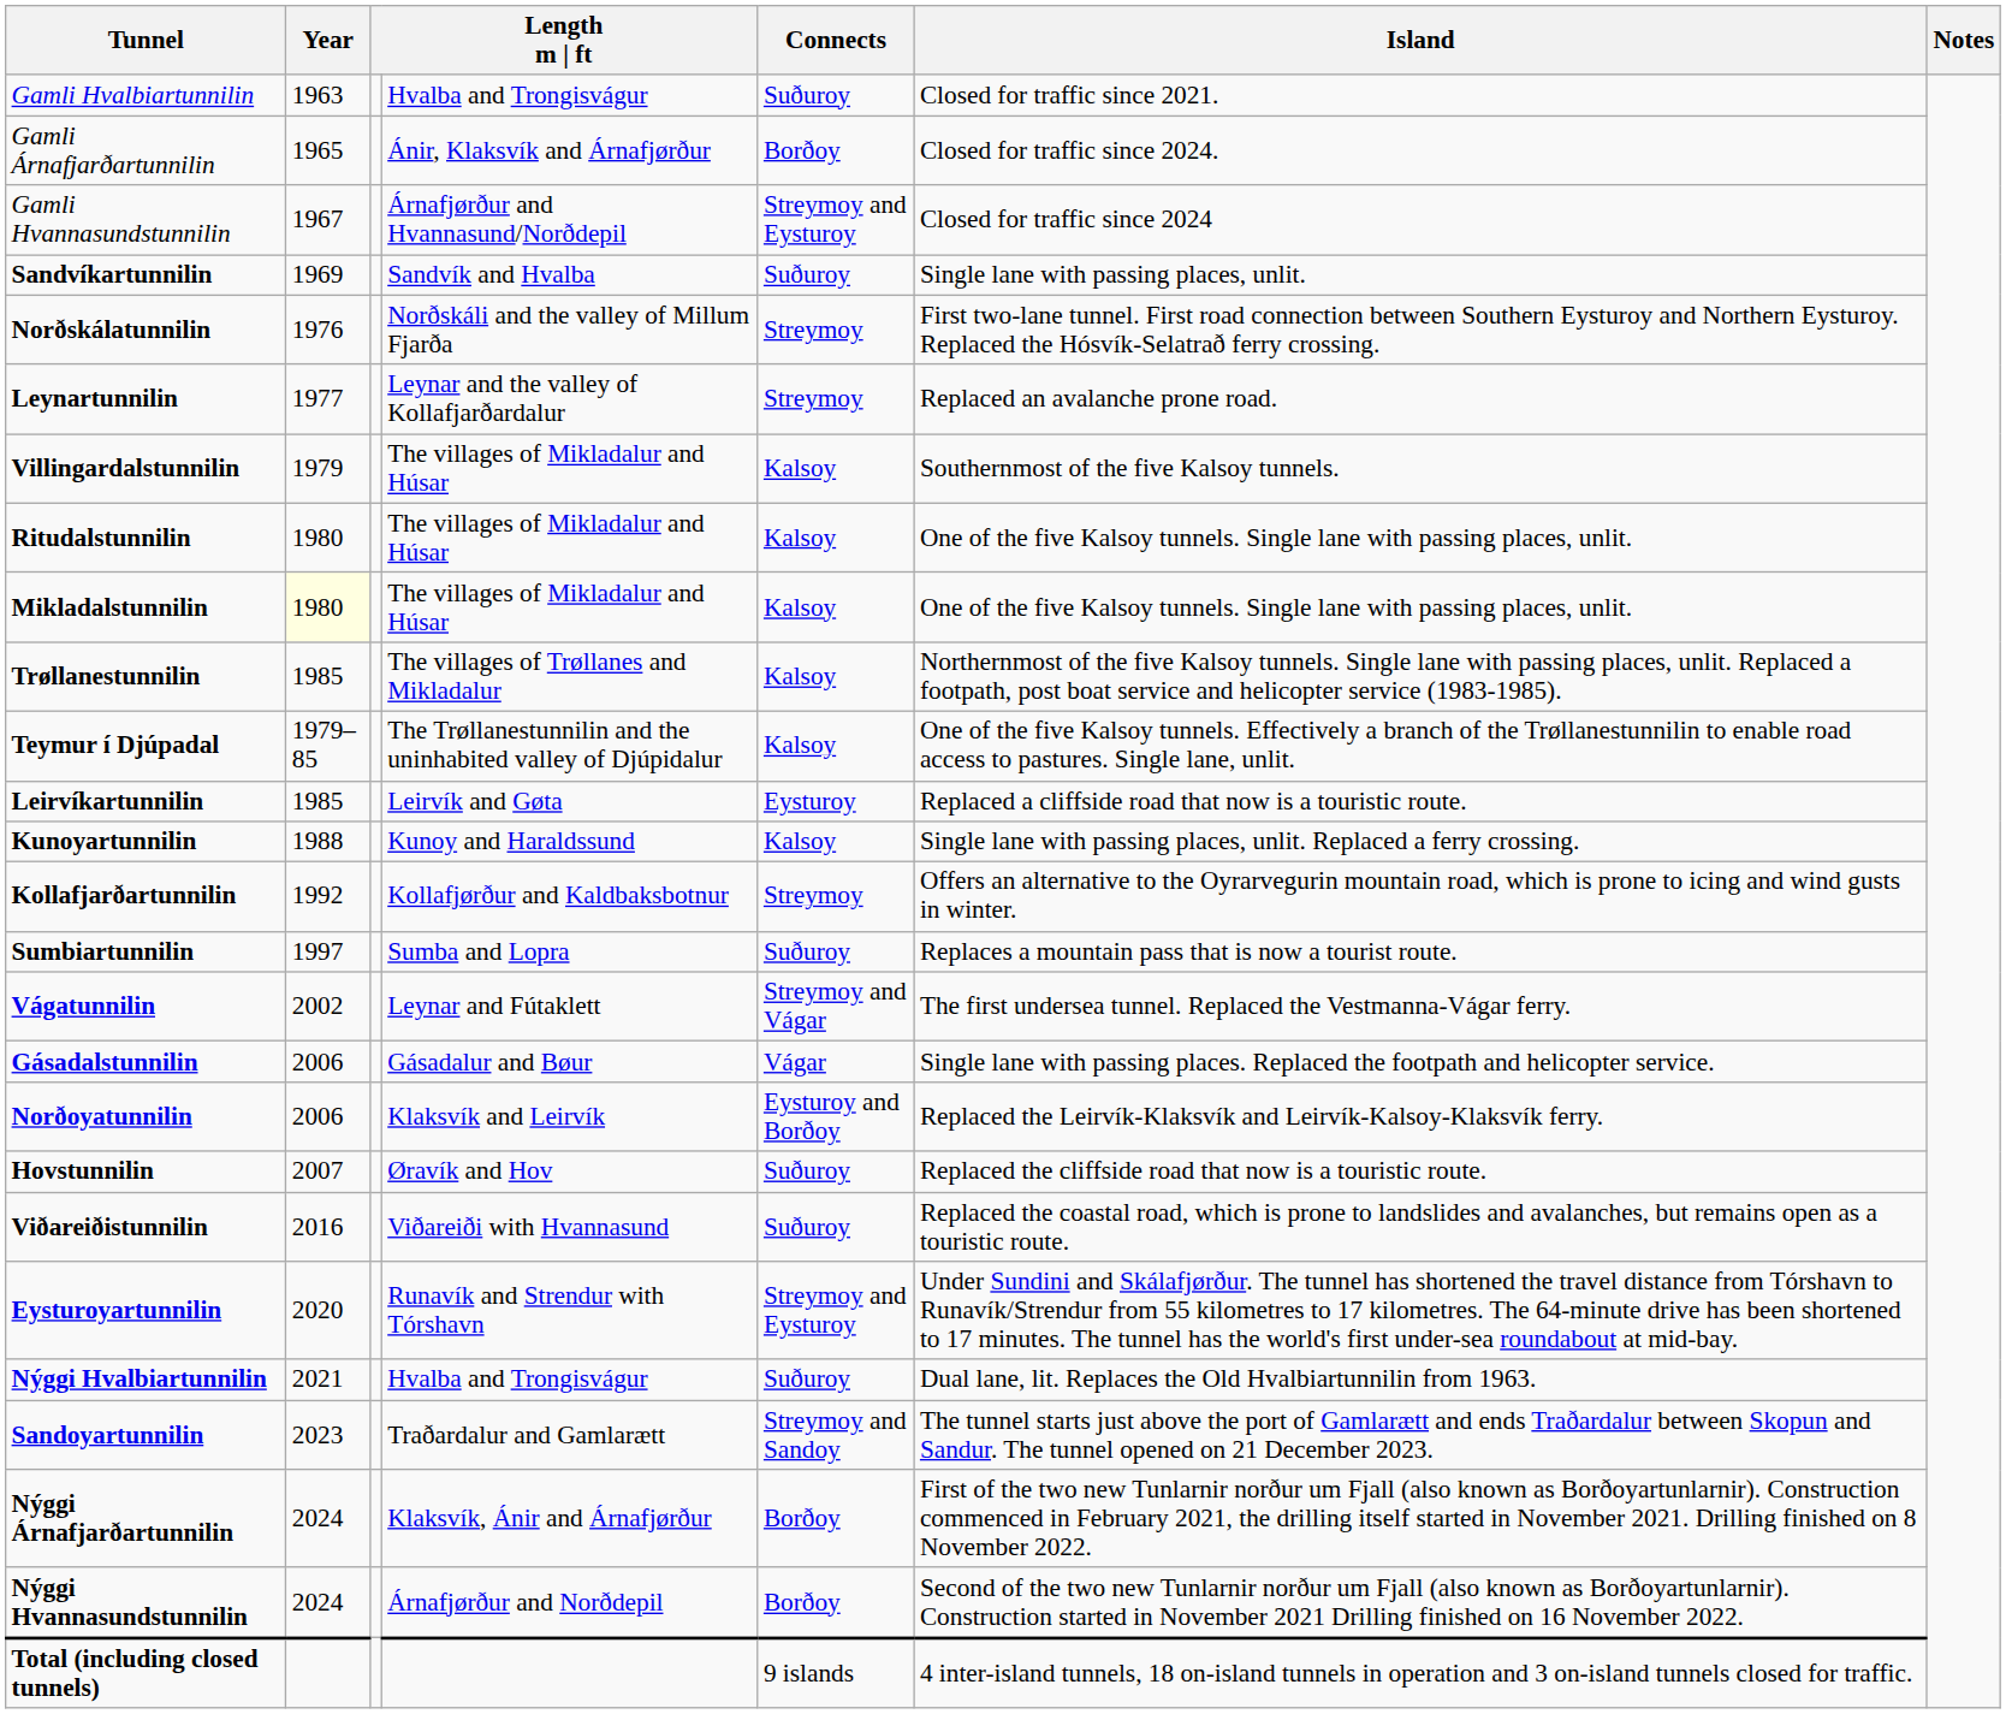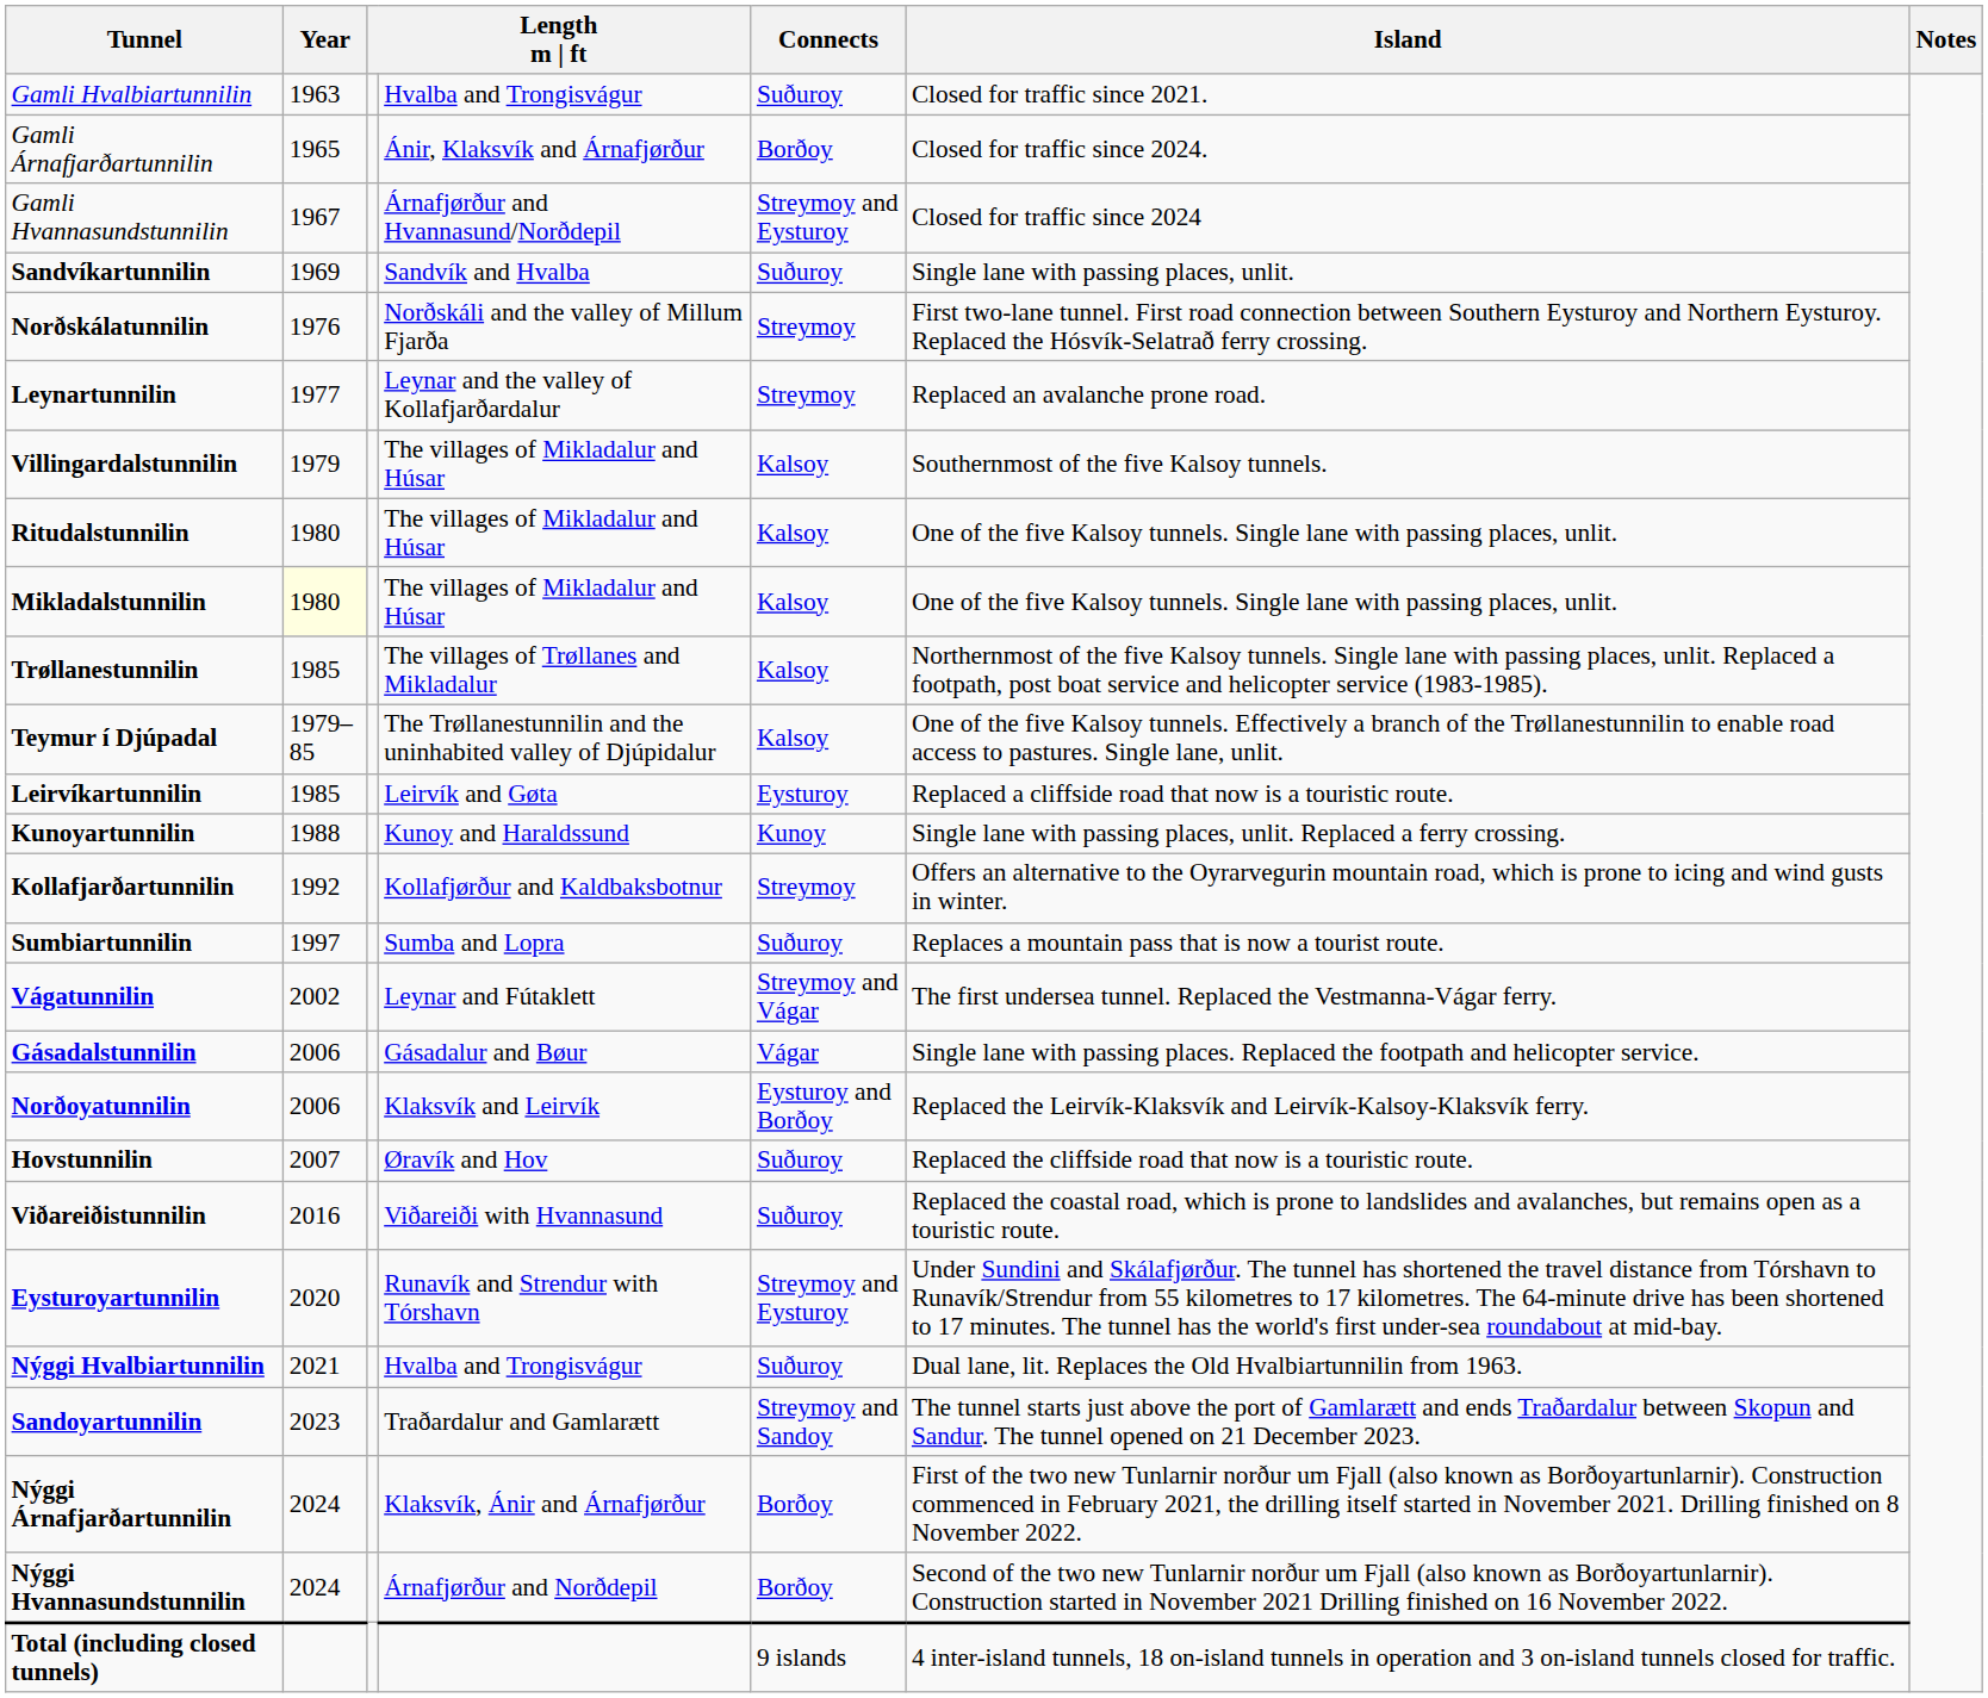 <table class="wikitable sortable sticky-header">
 <tr>
 <th>Tunnel</th>
 <th>Year</th>
 <th colspan="2">Length<br>m | ft</th>
 <th>Connects</th>
 <th>Island</th>
 <th class=unsortable>Notes</th>
 </tr>
 <tr>
 <td><em><a href='#'>Gamli Hvalbiartunnilin</a></em></td>
 <td>1963</td>
 <td></td>
 <td><a href='#'>Hvalba</a> and <a href='#'>Trongisvágur</a></td>
 <td><a href='#'>Suðuroy</a></td>
 <td>Closed for traffic since 2021.</td>
 </tr>
 <tr>
 <td><em>Gamli Árnafjarðartunnilin</em></td>
 <td>1965</td>
 <td></td>
 <td><a href='#'>Ánir</a>, <a href='#'>Klaksvík</a> and <a href='#'>Árnafjørður</a></td>
 <td><a href='#'>Borðoy</a></td>
 <td>Closed for traffic since 2024.</td>
 </tr>
 <tr>
 <td><em>Gamli Hvannasundstunnilin</em></td>
 <td>1967</td>
 <td></td>
 <td><a href='#'>Árnafjørður</a> and <a href='#'>Hvannasund</a>/<a href='#'>Norðdepil</a></td>
 <td><a href='#'>Streymoy</a> and <a href='#'>Eysturoy</a></td>
 <td>Closed for traffic since 2024</td>
 </tr>
 <tr>
 <td><strong>Sandvíkartunnilin</strong></td>
 <td>1969</td>
 <td></td>
 <td><a href='#'>Sandvík</a> and <a href='#'>Hvalba</a></td>
 <td><a href='#'>Suðuroy</a></td>
 <td>Single lane with passing places, unlit.</td>
 </tr>
 <tr>
 <td><strong>Norðskálatunnilin</strong></td>
 <td>1976</td>
 <td></td>
 <td><a href='#'>Norðskáli</a> and the valley of Millum Fjarða</td>
 <td><a href='#'>Streymoy</a></td>
 <td>First two-lane tunnel. First road connection between Southern Eysturoy and Northern Eysturoy. Replaced the Hósvík-Selatrað ferry crossing.</td>
 </tr>
 <tr>
 <td><strong>Leynartunnilin</strong></td>
 <td>1977</td>
 <td></td>
 <td><a href='#'>Leynar</a> and the valley of Kollafjarðardalur</td>
 <td><a href='#'>Streymoy</a></td>
 <td>Replaced an avalanche prone road.</td>
 </tr>
 <tr>
 <td><strong>Villingardalstunnilin</strong></td>
 <td>1979</td>
 <td></td>
 <td>The villages of <a href='#'>Mikladalur</a> and <a href='#'>Húsar</a></td>
 <td><a href='#'>Kalsoy</a></td>
 <td>Southernmost of the five Kalsoy tunnels.</td>
 </tr>
 <tr>
 <td><strong>Ritudalstunnilin</strong></td>
 <td>1980</td>
 <td></td>
 <td>The villages of <a href='#'>Mikladalur</a> and <a href='#'>Húsar</a></td>
 <td><a href='#'>Kalsoy</a></td>
 <td>One of the five Kalsoy tunnels. Single lane with passing places, unlit.</td>
 </tr>
 <tr>
 <td><strong>Mikladalstunnilin</strong></td>
 <td style="background: lightyellow;">1980</td>
 <td></td>
 <td>The villages of <a href='#'>Mikladalur</a> and <a href='#'>Húsar</a></td>
 <td><a href='#'>Kalsoy</a></td>
 <td>One of the five Kalsoy tunnels. Single lane with passing places, unlit.</td>
 </tr>
 <tr>
 <td><strong>Trøllanestunnilin</strong></td>
 <td>1985</td>
 <td></td>
 <td>The villages of <a href='#'>Trøllanes</a> and <a href='#'>Mikladalur</a></td>
 <td><a href='#'>Kalsoy</a></td>
 <td>Northernmost of the five Kalsoy tunnels. Single lane with passing places, unlit. Replaced a footpath, post boat service and helicopter service (1983-1985).</td>
 </tr>
 <tr>
 <td><strong>Teymur í Djúpadal</strong></td>
 <td>1979–85</td>
 <td></td>
 <td>The Trøllanestunnilin and the uninhabited valley of Djúpidalur</td>
 <td><a href='#'>Kalsoy</a></td>
 <td>One of the five Kalsoy tunnels. Effectively a branch of the Trøllanestunnilin to enable road access to pastures. Single lane, unlit.</td>
 </tr>
 <tr>
 <td><strong>Leirvíkartunnilin</strong></td>
 <td>1985</td>
 <td></td>
 <td><a href='#'>Leirvík</a> and <a href='#'>Gøta</a></td>
 <td><a href='#'>Eysturoy</a></td>
 <td>Replaced a cliffside road that now is a touristic route.</td>
 </tr>
 <tr>
 <td><strong>Kunoyartunnilin</strong></td>
 <td>1988</td>
 <td></td>
 <td><a href='#'>Kunoy</a> and <a href='#'>Haraldssund</a></td>
-<td><a href='#'>Kalsoy</a></td>
+<td><a href='#'>Kunoy</a></td>
 <td>Single lane with passing places, unlit. Replaced a ferry crossing.</td>
 </tr>
 <tr>
 <td><strong>Kollafjarðartunnilin</strong></td>
 <td>1992</td>
 <td></td>
 <td><a href='#'>Kollafjørður</a> and <a href='#'>Kaldbaksbotnur</a></td>
 <td><a href='#'>Streymoy</a></td>
 <td>Offers an alternative to the Oyrarvegurin mountain road, which is prone to icing and wind gusts in winter.</td>
 </tr>
 <tr>
 <td><strong>Sumbiartunnilin</strong></td>
 <td>1997</td>
 <td></td>
 <td><a href='#'>Sumba</a> and <a href='#'>Lopra</a></td>
 <td><a href='#'>Suðuroy</a></td>
 <td>Replaces a mountain pass that is now a tourist route.</td>
 </tr>
 <tr>
 <td><strong><a href='#'>Vágatunnilin</a></strong></td>
 <td>2002</td>
 <td></td>
 <td><a href='#'>Leynar</a> and Fútaklett</td>
 <td><a href='#'>Streymoy</a> and <a href='#'>Vágar</a></td>
 <td>The first undersea tunnel. Replaced the Vestmanna-Vágar ferry.</td>
 </tr>
 <tr>
 <td><strong><a href='#'>Gásadalstunnilin</a></strong></td>
 <td>2006</td>
 <td></td>
 <td><a href='#'>Gásadalur</a> and <a href='#'>Bøur</a></td>
 <td><a href='#'>Vágar</a></td>
 <td>Single lane with passing places. Replaced the footpath and helicopter service.</td>
 </tr>
 <tr>
 <td><strong><a href='#'>Norðoyatunnilin</a></strong></td>
 <td>2006</td>
 <td></td>
 <td><a href='#'>Klaksvík</a> and <a href='#'>Leirvík</a></td>
 <td><a href='#'>Eysturoy</a> and <a href='#'>Borðoy</a></td>
 <td>Replaced the Leirvík-Klaksvík and Leirvík-Kalsoy-Klaksvík ferry.</td>
 </tr>
 <tr>
 <td><strong>Hovstunnilin</strong></td>
 <td>2007</td>
 <td></td>
 <td><a href='#'>Øravík</a> and <a href='#'>Hov</a></td>
 <td><a href='#'>Suðuroy</a></td>
 <td>Replaced the cliffside road that now is a touristic route.</td>
 </tr>
 <tr>
 <td><strong>Viðareiðistunnilin</strong></td>
 <td>2016</td>
 <td></td>
 <td><a href='#'>Viðareiði</a> with <a href='#'>Hvannasund</a></td>
 <td><a href='#'>Suðuroy</a></td>
 <td>Replaced the coastal road, which is prone to landslides and avalanches, but remains open as a touristic route.</td>
 </tr>
 <tr>
 <td><strong><a href='#'>Eysturoyartunnilin</a></strong></td>
 <td>2020</td>
 <td></td>
 <td><a href='#'>Runavík</a> and <a href='#'>Strendur</a> with <a href='#'>Tórshavn</a></td>
 <td><a href='#'>Streymoy</a> and <a href='#'>Eysturoy</a></td>
 <td>Under <a href='#'>Sundini</a> and <a href='#'>Skálafjørður</a>. The tunnel has shortened the travel distance from Tórshavn to Runavík/Strendur from 55 kilometres to 17 kilometres. The 64-minute drive has been shortened to 17 minutes. The tunnel has the world's first under-sea <a href='#'>roundabout</a> at mid-bay.</td>
 </tr>
 <tr>
 <td><strong><a href='#'>Nýggi Hvalbiartunnilin</a></strong></td>
 <td>2021</td>
 <td></td>
 <td><a href='#'>Hvalba</a> and <a href='#'>Trongisvágur</a></td>
 <td><a href='#'>Suðuroy</a></td>
 <td>Dual lane, lit. Replaces the Old Hvalbiartunnilin from 1963.</td>
 </tr>
 <tr>
 <td><strong><a href='#'>Sandoyartunnilin</a></strong></td>
 <td>2023</td>
 <td></td>
 <td>Traðardalur and Gamlarætt</td>
 <td><a href='#'>Streymoy</a> and <a href='#'>Sandoy</a></td>
 <td>The tunnel starts just above the port of <a href='#'>Gamlarætt</a> and ends <a href='#'>Traðardalur</a> between <a href='#'>Skopun</a> and <a href='#'>Sandur</a>. The tunnel opened on 21 December 2023.</td>
 </tr>
 <tr>
 <td><strong>Nýggi Árnafjarðartunnilin</strong></td>
 <td>2024</td>
 <td></td>
 <td><a href='#'>Klaksvík</a>, <a href='#'>Ánir</a> and <a href='#'>Árnafjørður</a></td>
 <td><a href='#'>Borðoy</a></td>
 <td>First of the two new Tunlarnir norður um Fjall (also known as Borðoyartunlarnir). Construction commenced in February 2021, the drilling itself started in November 2021. Drilling finished on 8 November 2022.</td>
 </tr>
 <tr>
 <td><strong>Nýggi Hvannasundstunnilin</strong></td>
 <td>2024</td>
 <td></td>
 <td><a href='#'>Árnafjørður</a> and <a href='#'>Norðdepil</a></td>
 <td><a href='#'>Borðoy</a></td>
 <td>Second of the two new Tunlarnir norður um Fjall (also known as Borðoyartunlarnir). Construction started in November 2021 Drilling finished on 16 November 2022.</td>
 </tr>
 <tr>
 <td style="border-top:2px solid black;"><strong>Total (including closed tunnels)</strong></td>
 <td style="border-top:2px solid black;"></td>
 <td></td>
 <td style="border-top:2px solid black;"></td>
 <td style="border-top:2px solid black;">9 islands</td>
 <td style="border-top:2px solid black;">4 inter-island tunnels, 18 on-island tunnels in operation and 3 on-island tunnels closed for traffic.</td>
 </tr>
 </table>
